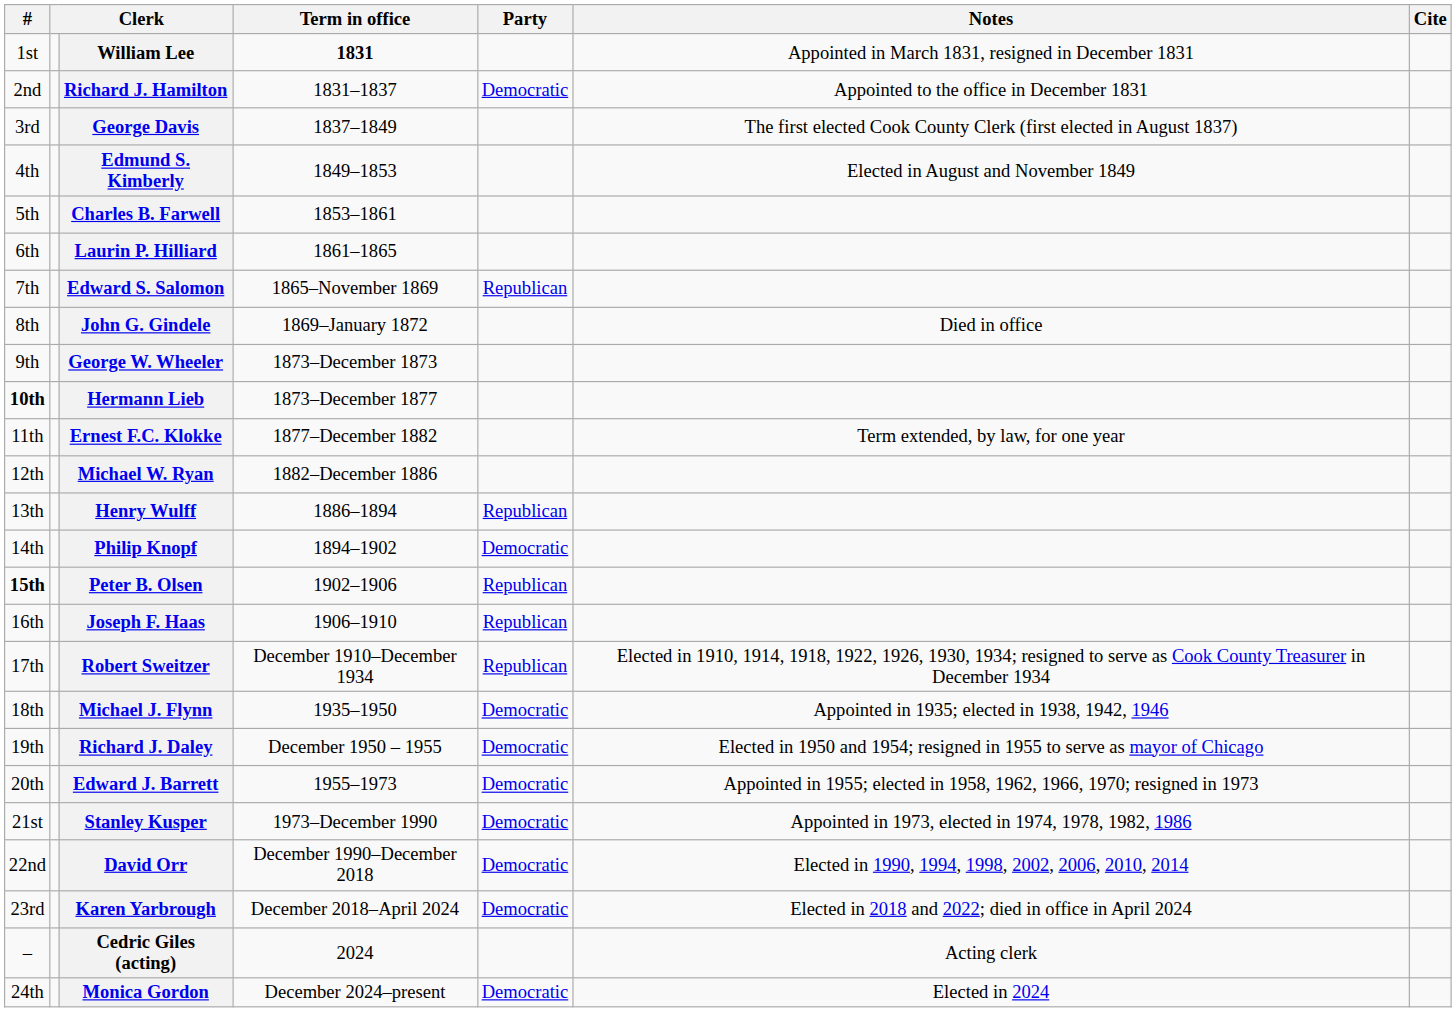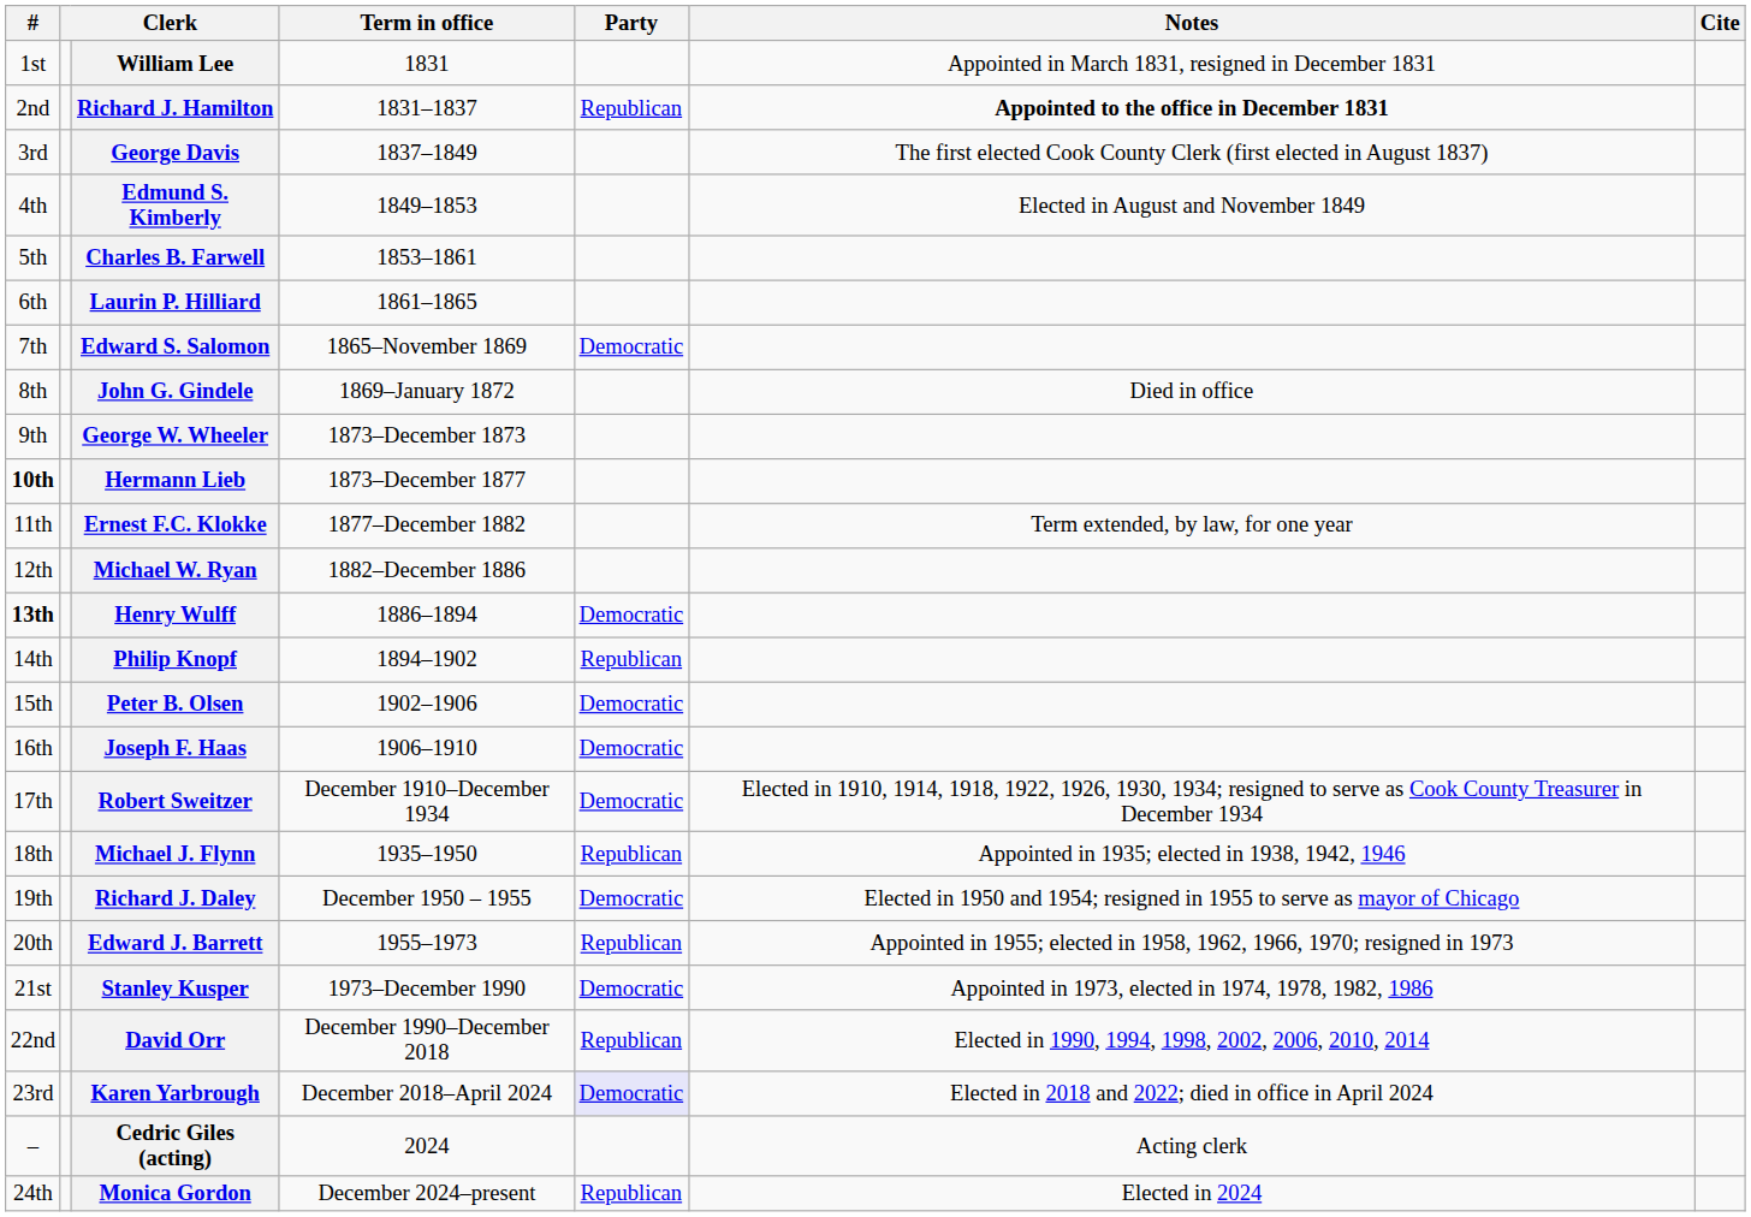 <table class="wikitable sortable" style="text-align:center;">
 <tr>
 <th scope="col">#</th>
 <th colspan="2">Clerk</th>
 <th scope="col">Term in office</th>
 <th scope="col">Party</th>
 <th scope="col">Notes</th>
 <th scope="col">Cite</th>
 </tr>
 <tr style="height:2em;">
 <td>1st</td>
 <td></td>
 <th>William Lee</th>
-<td><strong>1831</strong></td>
+<td>1831</td>
 <td></td>
 <td>Appointed in March 1831, resigned in December 1831</td>
 <td></td>
 </tr>
 <tr style="height:2em;">
 <td>2nd</td>
 <td></td>
 <th><a href='#'>Richard J. Hamilton</a></th>
 <td>1831–1837</td>
-<td><a href='#'>Democratic</a></td>
-<td>Appointed to the office in December 1831</td>
+<td><a href='#'>Republican</a></td>
+<td><strong>Appointed to the office in December 1831</strong></td>
 <td></td>
 </tr>
 <tr style="height:2em;">
 <td>3rd</td>
 <td></td>
 <th><a href='#'>George Davis</a></th>
 <td>1837–1849</td>
 <td></td>
 <td>The first elected Cook County Clerk (first elected in August 1837)</td>
 <td></td>
 </tr>
 <tr style="height:2em;">
 <td>4th</td>
 <td></td>
 <th><a href='#'>Edmund S. Kimberly</a></th>
 <td>1849–1853</td>
 <td></td>
 <td>Elected in August and November 1849</td>
 <td></td>
 </tr>
 <tr style="height:2em;">
 <td>5th</td>
 <td></td>
 <th><a href='#'>Charles B. Farwell</a></th>
 <td>1853–1861</td>
 <td></td>
 <td></td>
 <td></td>
 </tr>
 <tr style="height:2em;">
 <td>6th</td>
 <td></td>
 <th><a href='#'>Laurin P. Hilliard</a></th>
 <td>1861–1865</td>
 <td></td>
 <td></td>
 <td></td>
 </tr>
 <tr style="height:2em;">
 <td>7th</td>
 <td></td>
 <th><a href='#'>Edward S. Salomon</a></th>
 <td>1865–November 1869</td>
-<td><a href='#'>Republican</a></td>
+<td><a href='#'>Democratic</a></td>
 <td></td>
 <td></td>
 </tr>
 <tr style="height:2em;">
 <td>8th</td>
 <td></td>
 <th><a href='#'>John G. Gindele</a></th>
 <td>1869–January 1872</td>
 <td></td>
 <td>Died in office</td>
 <td></td>
 </tr>
 <tr style="height:2em;">
 <td>9th</td>
 <td></td>
 <th><a href='#'>George W. Wheeler</a></th>
 <td>1873–December 1873</td>
 <td></td>
 <td></td>
 <td></td>
 </tr>
 <tr style="height:2em;">
 <td><strong>10th</strong></td>
 <td></td>
 <th><a href='#'>Hermann Lieb</a></th>
 <td>1873–December 1877</td>
 <td></td>
 <td></td>
 <td></td>
 </tr>
 <tr style="height:2em;">
 <td>11th</td>
 <td></td>
 <th><a href='#'>Ernest F.C. Klokke</a></th>
 <td>1877–December 1882</td>
 <td></td>
 <td>Term extended, by law, for one year</td>
 <td></td>
 </tr>
 <tr style="height:2em;">
 <td>12th</td>
 <td></td>
 <th><a href='#'>Michael W. Ryan</a></th>
 <td>1882–December 1886</td>
 <td></td>
 <td></td>
 <td></td>
 </tr>
 <tr style="height:2em;">
-<td>13th</td>
+<td><strong>13th</strong></td>
 <td></td>
 <th><a href='#'>Henry Wulff</a></th>
 <td>1886–1894</td>
-<td><a href='#'>Republican</a></td>
+<td><a href='#'>Democratic</a></td>
 <td></td>
 <td></td>
 </tr>
 <tr style="height:2em;">
 <td>14th</td>
 <td></td>
 <th><a href='#'>Philip Knopf</a></th>
 <td>1894–1902</td>
-<td><a href='#'>Democratic</a></td>
+<td><a href='#'>Republican</a></td>
 <td></td>
 <td></td>
 </tr>
 <tr style="height:2em;">
-<td><strong>15th</strong></td>
+<td>15th</td>
 <td></td>
 <th><a href='#'>Peter B. Olsen</a></th>
 <td>1902–1906</td>
-<td><a href='#'>Republican</a></td>
+<td><a href='#'>Democratic</a></td>
 <td></td>
 <td></td>
 </tr>
 <tr style="height:2em;">
 <td>16th</td>
 <td></td>
 <th><a href='#'>Joseph F. Haas</a></th>
 <td>1906–1910</td>
-<td><a href='#'>Republican</a></td>
+<td><a href='#'>Democratic</a></td>
 <td></td>
 <td></td>
 </tr>
 <tr style="height:2em;">
 <td>17th</td>
 <td></td>
 <th><a href='#'>Robert Sweitzer</a></th>
 <td>December 1910–December 1934</td>
-<td><a href='#'>Republican</a></td>
+<td><a href='#'>Democratic</a></td>
 <td>Elected in 1910, 1914, 1918, 1922, 1926, 1930, 1934; resigned to serve as <a href='#'>Cook County Treasurer</a> in December 1934</td>
 <td></td>
 </tr>
 <tr style="height:2em;">
 <td>18th</td>
 <td></td>
 <th><a href='#'>Michael J. Flynn</a></th>
 <td>1935–1950</td>
-<td><a href='#'>Democratic</a></td>
+<td><a href='#'>Republican</a></td>
 <td>Appointed in 1935; elected in 1938, 1942, <a href='#'>1946</a></td>
 <td></td>
 </tr>
 <tr style="height:2em;">
 <td>19th</td>
 <td></td>
 <th><a href='#'>Richard J. Daley</a></th>
 <td>December 1950 – 1955</td>
 <td><a href='#'>Democratic</a></td>
 <td>Elected in 1950 and 1954; resigned in 1955 to serve as <a href='#'>mayor of Chicago</a></td>
 <td></td>
 </tr>
 <tr style="height:2em;">
 <td>20th</td>
 <td></td>
 <th><a href='#'>Edward J. Barrett</a></th>
 <td>1955–1973</td>
-<td><a href='#'>Democratic</a></td>
+<td><a href='#'>Republican</a></td>
 <td>Appointed in 1955; elected in 1958, 1962, 1966, 1970; resigned in 1973</td>
 <td></td>
 </tr>
 <tr style="height:2em;">
 <td>21st</td>
 <td></td>
 <th><a href='#'>Stanley Kusper</a></th>
 <td>1973–December 1990</td>
 <td><a href='#'>Democratic</a></td>
 <td>Appointed in 1973, elected in 1974, 1978, 1982, <a href='#'>1986</a></td>
 <td></td>
 </tr>
 <tr style="height:2em;">
 <td>22nd</td>
 <td></td>
 <th scope="row"><a href='#'>David Orr</a></th>
 <td>December 1990–December 2018</td>
-<td><a href='#'>Democratic</a></td>
+<td><a href='#'>Republican</a></td>
 <td>Elected in <a href='#'>1990</a>, <a href='#'>1994</a>, <a href='#'>1998</a>, <a href='#'>2002</a>, <a href='#'>2006</a>, <a href='#'>2010</a>, <a href='#'>2014</a></td>
 <td></td>
 </tr>
 <tr style="height:2em;">
 <td>23rd</td>
 <td></td>
 <th scope="row"><a href='#'>Karen Yarbrough</a></th>
 <td>December 2018–April 2024</td>
-<td><a href='#'>Democratic</a></td>
+<td style="background: lavender;"><a href='#'>Democratic</a></td>
 <td>Elected in <a href='#'>2018</a> and <a href='#'>2022</a>; died in office in April 2024</td>
 <td></td>
 </tr>
 <tr>
 <td>–</td>
 <td></td>
 <th>Cedric Giles<br>(acting)</th>
 <td>2024</td>
 <td></td>
 <td>Acting clerk</td>
 <td></td>
 </tr>
 <tr>
 <td>24th</td>
 <td></td>
 <th><a href='#'>Monica Gordon</a></th>
 <td>December 2024–present</td>
-<td><a href='#'>Democratic</a></td>
+<td><a href='#'>Republican</a></td>
 <td>Elected in <a href='#'>2024</a></td>
 <td></td>
 </tr>
 </table>
